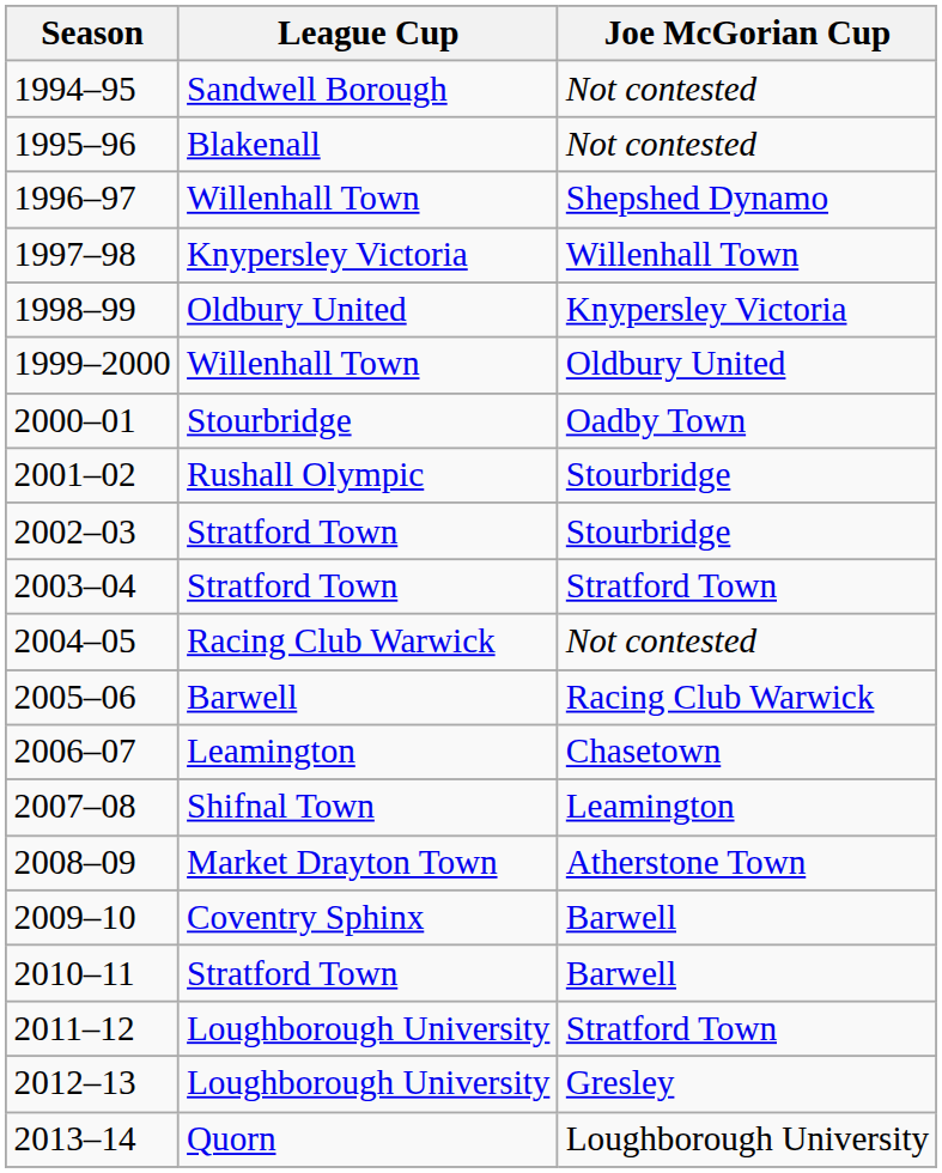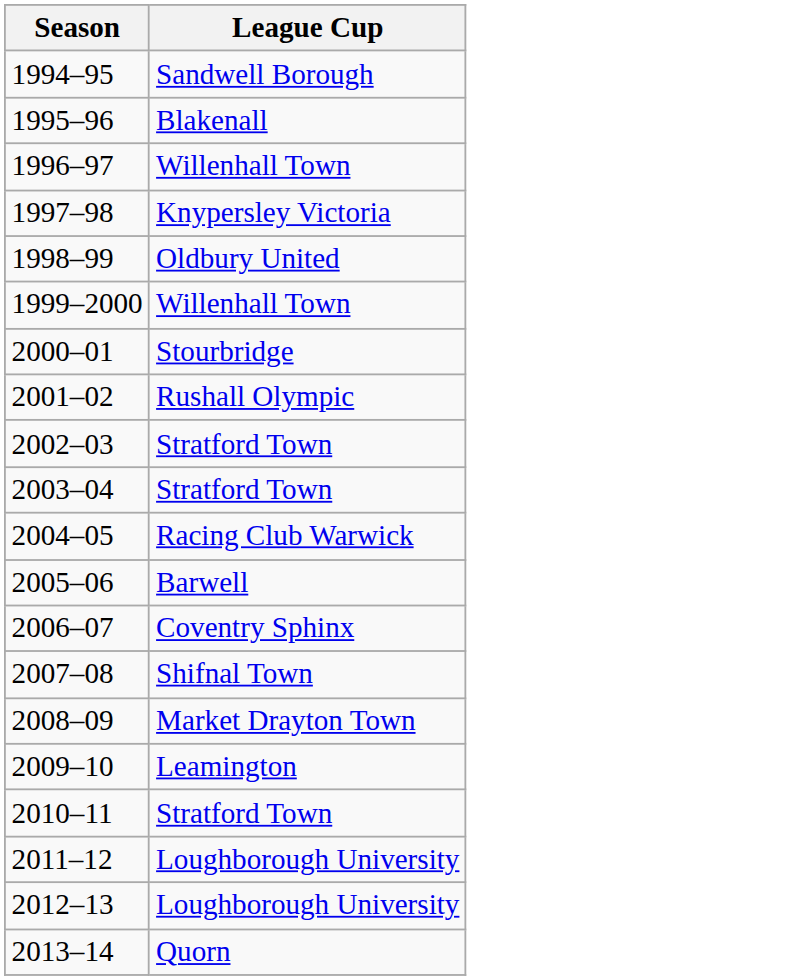 <table class="wikitable" style="text-align: left">
 <tr>
 <th>Season</th>
 <th>League Cup</th>
-<th>Joe McGorian Cup</th>
 </tr>
 <tr>
 <td>1994–95</td>
 <td><a href='#'>Sandwell Borough</a></td>
-<td><em>Not contested</em></td>
 </tr>
 <tr>
 <td>1995–96</td>
 <td><a href='#'>Blakenall</a></td>
-<td><em>Not contested</em></td>
 </tr>
 <tr>
 <td>1996–97</td>
 <td><a href='#'>Willenhall Town</a></td>
-<td><a href='#'>Shepshed Dynamo</a></td>
 </tr>
 <tr>
 <td>1997–98</td>
 <td><a href='#'>Knypersley Victoria</a></td>
-<td><a href='#'>Willenhall Town</a></td>
 </tr>
 <tr>
 <td>1998–99</td>
 <td><a href='#'>Oldbury United</a></td>
-<td><a href='#'>Knypersley Victoria</a></td>
 </tr>
 <tr>
 <td>1999–2000</td>
 <td><a href='#'>Willenhall Town</a></td>
-<td><a href='#'>Oldbury United</a></td>
 </tr>
 <tr>
 <td>2000–01</td>
 <td><a href='#'>Stourbridge</a></td>
-<td><a href='#'>Oadby Town</a></td>
 </tr>
 <tr>
 <td>2001–02</td>
 <td><a href='#'>Rushall Olympic</a></td>
-<td><a href='#'>Stourbridge</a></td>
 </tr>
 <tr>
 <td>2002–03</td>
 <td><a href='#'>Stratford Town</a></td>
-<td><a href='#'>Stourbridge</a></td>
 </tr>
 <tr>
 <td>2003–04</td>
-<td><a href='#'>Stratford Town</a></td>
 <td><a href='#'>Stratford Town</a></td>
 </tr>
 <tr>
 <td>2004–05</td>
 <td><a href='#'>Racing Club Warwick</a></td>
-<td><em>Not contested</em></td>
 </tr>
 <tr>
 <td>2005–06</td>
 <td><a href='#'>Barwell</a></td>
-<td><a href='#'>Racing Club Warwick</a></td>
 </tr>
 <tr>
 <td>2006–07</td>
-<td><a href='#'>Leamington</a></td>
-<td><a href='#'>Chasetown</a></td>
+<td><a href='#'>Coventry Sphinx</a></td>
 </tr>
 <tr>
 <td>2007–08</td>
 <td><a href='#'>Shifnal Town</a></td>
-<td><a href='#'>Leamington</a></td>
 </tr>
 <tr>
 <td>2008–09</td>
 <td><a href='#'>Market Drayton Town</a></td>
-<td><a href='#'>Atherstone Town</a></td>
 </tr>
 <tr>
 <td>2009–10</td>
-<td><a href='#'>Coventry Sphinx</a></td>
-<td><a href='#'>Barwell</a></td>
+<td><a href='#'>Leamington</a></td>
 </tr>
 <tr>
 <td>2010–11</td>
 <td><a href='#'>Stratford Town</a></td>
-<td><a href='#'>Barwell</a></td>
 </tr>
 <tr>
 <td>2011–12</td>
 <td><a href='#'>Loughborough University</a></td>
-<td><a href='#'>Stratford Town</a></td>
 </tr>
 <tr>
 <td>2012–13</td>
 <td><a href='#'>Loughborough University</a></td>
-<td><a href='#'>Gresley</a></td>
 </tr>
 <tr>
 <td>2013–14</td>
 <td><a href='#'>Quorn</a></td>
-<td>Loughborough University</td>
 </tr>
 </table>
